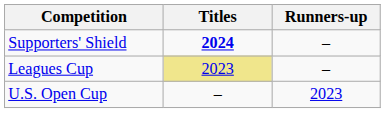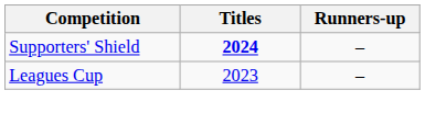 <table class="wikitable nowrap" style="text-align: center;">
 <tr>
 <th width=150>Competition</th>
 <th width=100>Titles</th>
 <th width=100>Runners-up</th>
 </tr>
 <tr>
 <td align="left"><a href='#'>Supporters' Shield</a></td>
 <td><strong><a href='#'>2024</a></strong></td>
 <td>–</td>
 </tr>
 <tr>
 <td align="left"><a href='#'>Leagues Cup</a></td>
-<td style="background: khaki;"><a href='#'>2023</a></td>
+<td><a href='#'>2023</a></td>
 <td>–</td>
 </tr>
-<tr>
-<td align="left"><a href='#'>U.S. Open Cup</a></td>
-<td>–</td>
-<td><a href='#'>2023</a></td>
-</tr>
 </table>
